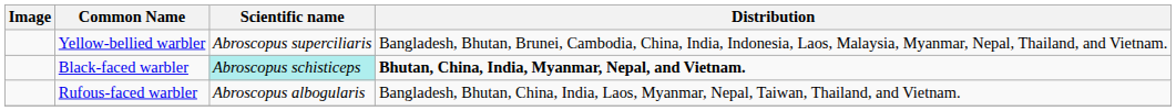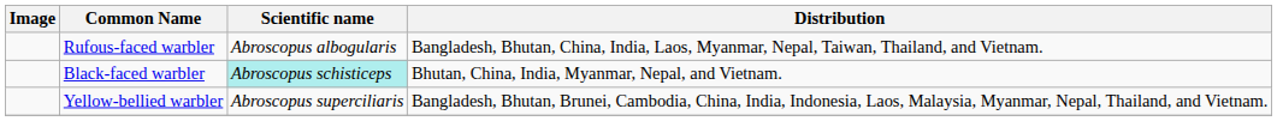 <table class="wikitable">
 <tr>
 <th>Image</th>
 <th>Common Name</th>
 <th>Scientific name</th>
 <th>Distribution</th>
 </tr>
 <tr>
 <td></td>
+<td><a href='#'>Rufous-faced warbler</a></td>
+<td><em>Abroscopus albogularis</em></td>
+<td>Bangladesh, Bhutan, China, India, Laos, Myanmar, Nepal, Taiwan, Thailand, and Vietnam.</td>
+</tr>
+<tr>
+<td></td>
+<td><a href='#'>Black-faced warbler</a></td>
+<td style="background: paleturquoise;"><em>Abroscopus schisticeps</em></td>
+<td>Bhutan, China, India, Myanmar, Nepal, and Vietnam.</td>
+</tr>
+<tr>
+<td></td>
 <td><a href='#'>Yellow-bellied warbler</a></td>
 <td><em>Abroscopus superciliaris</em></td>
 <td>Bangladesh, Bhutan, Brunei, Cambodia, China, India, Indonesia, Laos, Malaysia, Myanmar, Nepal, Thailand, and Vietnam.</td>
 </tr>
 <tr>
-<td></td>
-<td><a href='#'>Black-faced warbler</a></td>
-<td style="background: paleturquoise;"><em>Abroscopus schisticeps</em></td>
-<td><strong>Bhutan, China, India, Myanmar, Nepal, and Vietnam.</strong></td>
-</tr>
-<tr>
-<td></td>
-<td><a href='#'>Rufous-faced warbler</a></td>
-<td><em>Abroscopus albogularis</em></td>
-<td>Bangladesh, Bhutan, China, India, Laos, Myanmar, Nepal, Taiwan, Thailand, and Vietnam.</td>
-</tr>
-<tr>
 </tr>
 </table>
